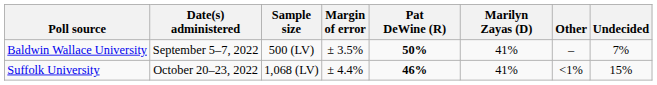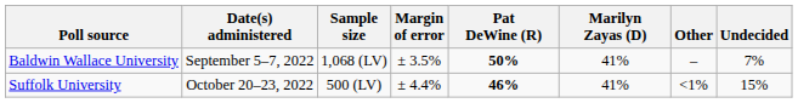 <table class="wikitable" style="font-size:90%;text-align:center;">
 <tr valign=bottom>
 <th>Poll source</th>
 <th>Date(s)<br>administered</th>
 <th>Sample<br>size</th>
 <th>Margin<br>of error</th>
 <th style="width:100px;">Pat<br>DeWine (R)</th>
 <th style="width:100px;">Marilyn<br>Zayas (D)</th>
 <th>Other</th>
 <th>Undecided</th>
 </tr>
 <tr>
 <td style="text-align:left;"><a href='#'>Baldwin Wallace University</a></td>
 <td>September 5–7, 2022</td>
-<td>500 (LV)</td>
+<td>1,068 (LV)</td>
 <td>± 3.5%</td>
 <td><strong>50%</strong></td>
 <td>41%</td>
 <td>–</td>
 <td>7%</td>
 </tr>
 <tr>
 <td style="text-align:left;"><a href='#'>Suffolk University</a></td>
 <td>October 20–23, 2022</td>
-<td>1,068 (LV)</td>
+<td>500 (LV)</td>
 <td>± 4.4%</td>
 <td><strong>46%</strong></td>
 <td>41%</td>
 <td><1%</td>
 <td>15%</td>
 </tr>
 </table>
